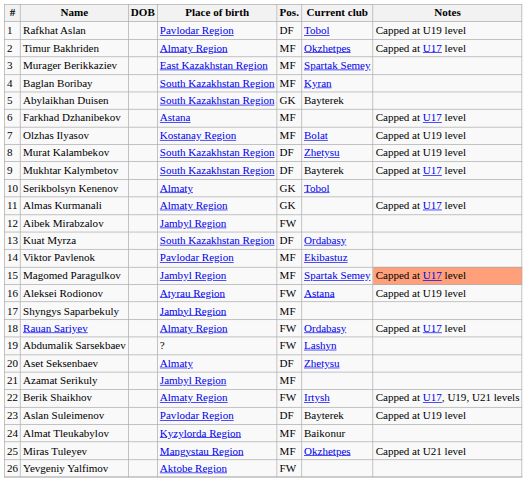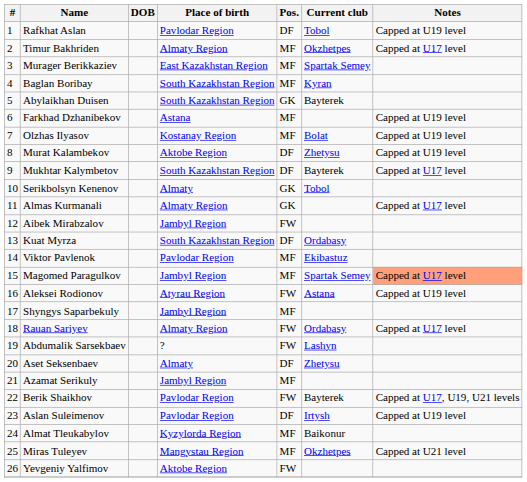 <table class="wikitable sortable" style="clear: both;">
 <tr>
 <th>#</th>
 <th>Name</th>
 <th>DOB</th>
 <th>Place of birth</th>
 <th>Pos.</th>
 <th>Current club</th>
 <th>Notes</th>
 </tr>
 <tr>
 <td>1</td>
 <td>Rafkhat Aslan</td>
 <td></td>
 <td><a href='#'>Pavlodar Region</a></td>
 <td>DF</td>
 <td><a href='#'>Tobol</a></td>
 <td>Capped at U19 level</td>
 </tr>
 <tr>
 <td>2</td>
 <td>Timur Bakhriden</td>
 <td></td>
 <td><a href='#'>Almaty Region</a></td>
 <td>MF</td>
 <td><a href='#'>Okzhetpes</a></td>
 <td>Capped at <a href='#'>U17</a> level</td>
 </tr>
 <tr>
 <td>3</td>
 <td>Murager Berikkaziev</td>
 <td></td>
 <td><a href='#'>East Kazakhstan Region</a></td>
 <td>MF</td>
 <td><a href='#'>Spartak Semey</a></td>
 <td></td>
 </tr>
 <tr>
 <td>4</td>
 <td>Baglan Boribay</td>
 <td></td>
 <td><a href='#'>South Kazakhstan Region</a></td>
 <td>MF</td>
 <td><a href='#'>Kyran</a></td>
 <td></td>
 </tr>
 <tr>
 <td>5</td>
 <td>Abylaikhan Duisen</td>
 <td></td>
 <td><a href='#'>South Kazakhstan Region</a></td>
 <td>GK</td>
 <td>Bayterek</td>
 <td></td>
 </tr>
 <tr>
 <td>6</td>
 <td>Farkhad Dzhanibekov</td>
 <td></td>
 <td><a href='#'>Astana</a></td>
 <td>MF</td>
 <td></td>
-<td>Capped at <a href='#'>U17</a> level</td>
+<td>Capped at U19 level</td>
 </tr>
 <tr>
 <td>7</td>
 <td>Olzhas Ilyasov</td>
 <td></td>
 <td><a href='#'>Kostanay Region</a></td>
 <td>MF</td>
 <td><a href='#'>Bolat</a></td>
 <td>Capped at U19 level</td>
 </tr>
 <tr>
 <td>8</td>
 <td>Murat Kalambekov</td>
 <td></td>
-<td><a href='#'>South Kazakhstan Region</a></td>
+<td><a href='#'>Aktobe Region</a></td>
 <td>DF</td>
 <td><a href='#'>Zhetysu</a></td>
 <td>Capped at U19 level</td>
 </tr>
 <tr>
 <td>9</td>
 <td>Mukhtar Kalymbetov</td>
 <td></td>
 <td><a href='#'>South Kazakhstan Region</a></td>
 <td>DF</td>
 <td>Bayterek</td>
 <td>Capped at <a href='#'>U17</a> level</td>
 </tr>
 <tr>
 <td>10</td>
 <td>Serikbolsyn Kenenov</td>
 <td></td>
 <td><a href='#'>Almaty</a></td>
 <td>GK</td>
 <td><a href='#'>Tobol</a></td>
 <td></td>
 </tr>
 <tr>
 <td>11</td>
 <td>Almas Kurmanali</td>
 <td></td>
 <td><a href='#'>Almaty Region</a></td>
 <td>GK</td>
 <td></td>
 <td>Capped at <a href='#'>U17</a> level</td>
 </tr>
 <tr>
 <td>12</td>
 <td>Aibek Mirabzalov</td>
 <td></td>
 <td><a href='#'>Jambyl Region</a></td>
 <td>FW</td>
 <td></td>
 <td></td>
 </tr>
 <tr>
 <td>13</td>
 <td>Kuat Myrza</td>
 <td></td>
 <td><a href='#'>South Kazakhstan Region</a></td>
 <td>DF</td>
 <td><a href='#'>Ordabasy</a></td>
 <td></td>
 </tr>
 <tr>
 <td>14</td>
 <td>Viktor Pavlenok</td>
 <td></td>
 <td><a href='#'>Pavlodar Region</a></td>
 <td>MF</td>
 <td><a href='#'>Ekibastuz</a></td>
 <td></td>
 </tr>
 <tr>
 <td>15</td>
 <td>Magomed Paragulkov</td>
 <td></td>
 <td><a href='#'>Jambyl Region</a></td>
 <td>MF</td>
 <td><a href='#'>Spartak Semey</a></td>
 <td style="background: lightsalmon;">Capped at <a href='#'>U17</a> level</td>
 </tr>
 <tr>
 <td>16</td>
 <td>Aleksei Rodionov</td>
 <td></td>
 <td><a href='#'>Atyrau Region</a></td>
 <td>FW</td>
 <td><a href='#'>Astana</a></td>
 <td>Capped at U19 level</td>
 </tr>
 <tr>
 <td>17</td>
 <td>Shyngys Saparbekuly</td>
 <td></td>
 <td><a href='#'>Jambyl Region</a></td>
 <td>MF</td>
 <td></td>
 <td></td>
 </tr>
 <tr>
 <td>18</td>
 <td><a href='#'>Rauan Sariyev</a></td>
 <td></td>
 <td><a href='#'>Almaty Region</a></td>
 <td>FW</td>
 <td><a href='#'>Ordabasy</a></td>
 <td>Capped at <a href='#'>U17</a> level</td>
 </tr>
 <tr>
 <td>19</td>
 <td>Abdumalik Sarsekbaev</td>
 <td></td>
 <td>?</td>
 <td>FW</td>
 <td><a href='#'>Lashyn</a></td>
 <td></td>
 </tr>
 <tr>
 <td>20</td>
 <td>Aset Seksenbaev</td>
 <td></td>
 <td><a href='#'>Almaty</a></td>
 <td>DF</td>
 <td><a href='#'>Zhetysu</a></td>
 <td></td>
 </tr>
 <tr>
 <td>21</td>
 <td>Azamat Serikuly</td>
 <td></td>
 <td><a href='#'>Jambyl Region</a></td>
 <td>MF</td>
 <td></td>
 <td></td>
 </tr>
 <tr>
 <td>22</td>
 <td>Berik Shaikhov</td>
 <td></td>
-<td><a href='#'>Almaty Region</a></td>
+<td><a href='#'>Pavlodar Region</a></td>
 <td>FW</td>
-<td><a href='#'>Irtysh</a></td>
+<td>Bayterek</td>
 <td>Capped at <a href='#'>U17</a>, U19, U21 levels</td>
 </tr>
 <tr>
 <td>23</td>
 <td>Aslan Suleimenov</td>
 <td></td>
 <td><a href='#'>Pavlodar Region</a></td>
 <td>DF</td>
-<td>Bayterek</td>
+<td><a href='#'>Irtysh</a></td>
 <td>Capped at U19 level</td>
 </tr>
 <tr>
 <td>24</td>
 <td>Almat Tleukabylov</td>
 <td></td>
 <td><a href='#'>Kyzylorda Region</a></td>
 <td>MF</td>
 <td>Baikonur</td>
 <td></td>
 </tr>
 <tr>
 <td>25</td>
 <td>Miras Tuleyev</td>
 <td></td>
 <td><a href='#'>Mangystau Region</a></td>
 <td>MF</td>
 <td><a href='#'>Okzhetpes</a></td>
 <td>Capped at U21 level</td>
 </tr>
 <tr>
 <td>26</td>
 <td>Yevgeniy Yalfimov</td>
 <td></td>
 <td><a href='#'>Aktobe Region</a></td>
 <td>FW</td>
 <td></td>
 <td></td>
 </tr>
 <tr>
 </tr>
 </table>
